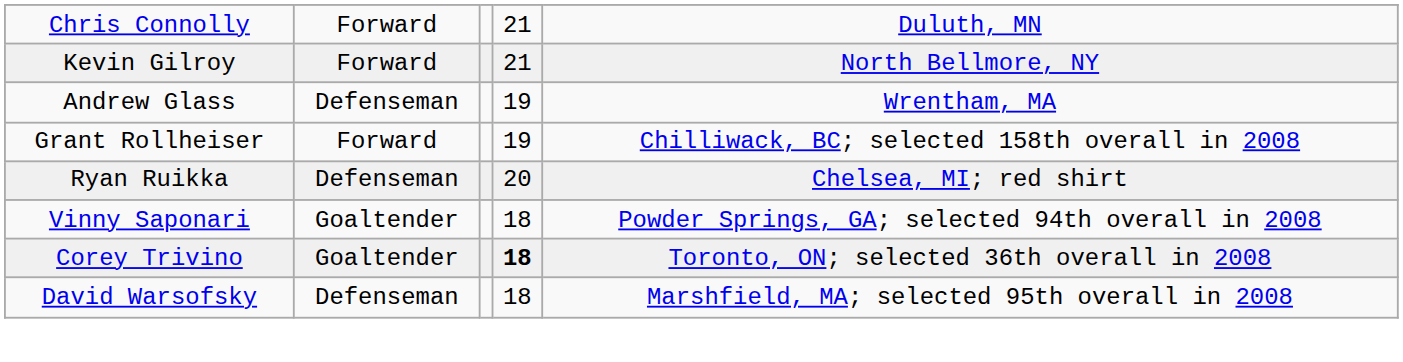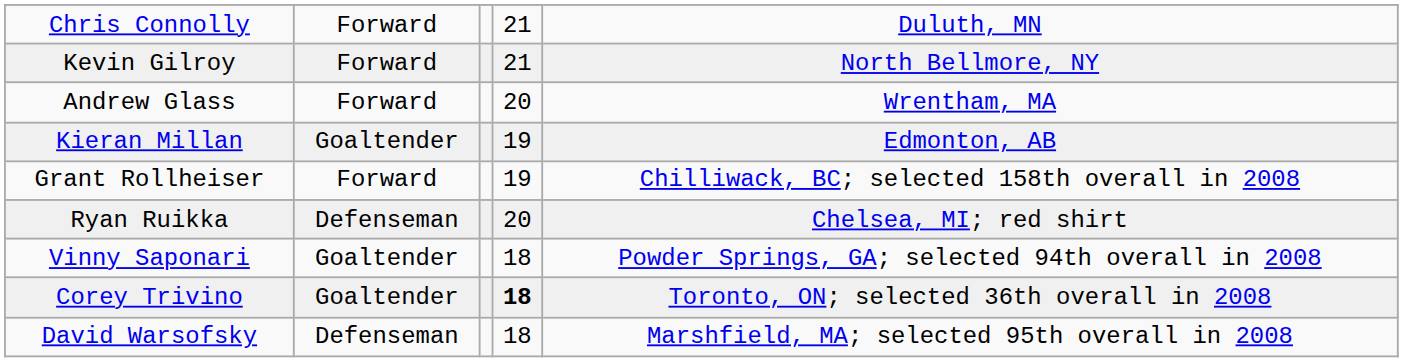 <table class="wikitable" width="60%">
 <tr align="center" bgcolor="">
 <td><a href='#'>Chris Connolly</a></td>
 <td>Forward</td>
 <td></td>
 <td>21</td>
 <td><a href='#'>Duluth, MN</a></td>
 </tr>
 <tr align="center" bgcolor="f0f0f0">
 <td>Kevin Gilroy</td>
 <td>Forward</td>
 <td></td>
 <td>21</td>
 <td><a href='#'>North Bellmore, NY</a></td>
 </tr>
 <tr align="center" bgcolor="">
 <td>Andrew Glass</td>
-<td>Defenseman</td>
+<td>Forward</td>
+<td></td>
+<td>20</td>
+<td><a href='#'>Wrentham, MA</a></td>
+</tr>
+<tr align="center" bgcolor="f0f0f0">
+<td><a href='#'>Kieran Millan</a></td>
+<td>Goaltender</td>
 <td></td>
 <td>19</td>
-<td><a href='#'>Wrentham, MA</a></td>
+<td><a href='#'>Edmonton, AB</a></td>
 </tr>
 <tr align="center" bgcolor="">
 <td>Grant Rollheiser</td>
 <td>Forward</td>
 <td></td>
 <td>19</td>
 <td><a href='#'>Chilliwack, BC</a>; selected 158th overall in <a href='#'>2008</a></td>
 </tr>
 <tr align="center" bgcolor="f0f0f0">
 <td>Ryan Ruikka</td>
 <td>Defenseman</td>
 <td></td>
 <td>20</td>
 <td><a href='#'>Chelsea, MI</a>; red shirt</td>
 </tr>
 <tr align="center" bgcolor="">
 <td><a href='#'>Vinny Saponari</a></td>
 <td>Goaltender</td>
 <td></td>
 <td>18</td>
 <td><a href='#'>Powder Springs, GA</a>; selected 94th overall in <a href='#'>2008</a></td>
 </tr>
 <tr align="center" bgcolor="f0f0f0">
 <td><a href='#'>Corey Trivino</a></td>
 <td>Goaltender</td>
 <td></td>
 <td><strong>18</strong></td>
 <td><a href='#'>Toronto, ON</a>; selected 36th overall in <a href='#'>2008</a></td>
 </tr>
 <tr align="center" bgcolor="">
 <td><a href='#'>David Warsofsky</a></td>
 <td>Defenseman</td>
 <td></td>
 <td>18</td>
 <td><a href='#'>Marshfield, MA</a>; selected 95th overall in <a href='#'>2008</a></td>
 </tr>
 </table>
